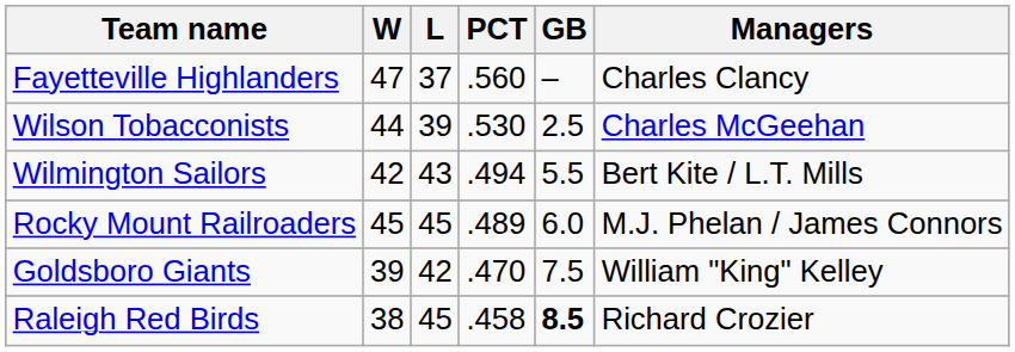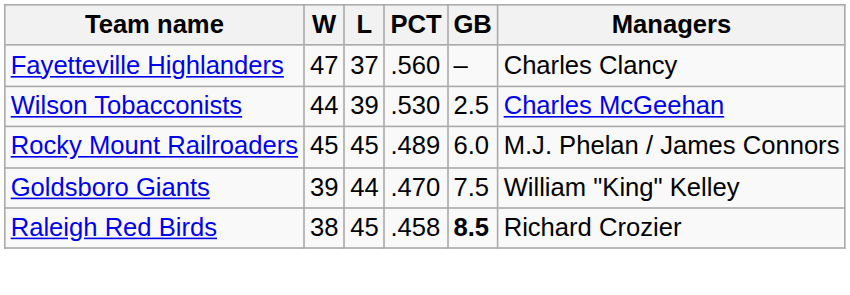 <table class="wikitable">
 <tr>
 <th>Team name</th>
 <th>W</th>
 <th>L</th>
 <th>PCT</th>
 <th>GB</th>
 <th>Managers</th>
 </tr>
 <tr>
 <td><a href='#'>Fayetteville Highlanders</a></td>
 <td>47</td>
 <td>37</td>
 <td>.560</td>
 <td>–</td>
 <td>Charles Clancy</td>
 </tr>
 <tr>
 <td><a href='#'>Wilson Tobacconists</a></td>
 <td>44</td>
 <td>39</td>
 <td>.530</td>
 <td>2.5</td>
 <td><a href='#'>Charles McGeehan</a></td>
 </tr>
 <tr>
-<td><a href='#'>Wilmington Sailors</a></td>
-<td>42</td>
-<td>43</td>
-<td>.494</td>
-<td>5.5</td>
-<td>Bert Kite / L.T. Mills</td>
-</tr>
-<tr>
 <td><a href='#'>Rocky Mount Railroaders</a></td>
 <td>45</td>
 <td>45</td>
 <td>.489</td>
 <td>6.0</td>
 <td>M.J. Phelan / James Connors</td>
 </tr>
 <tr>
 <td><a href='#'>Goldsboro Giants</a></td>
 <td>39</td>
-<td>42</td>
+<td>44</td>
 <td>.470</td>
 <td>7.5</td>
 <td>William "King" Kelley</td>
 </tr>
 <tr>
 <td><a href='#'>Raleigh Red Birds </a></td>
 <td>38</td>
 <td>45</td>
 <td>.458</td>
 <td><strong>8.5</strong></td>
 <td>Richard Crozier</td>
 </tr>
 </table>
